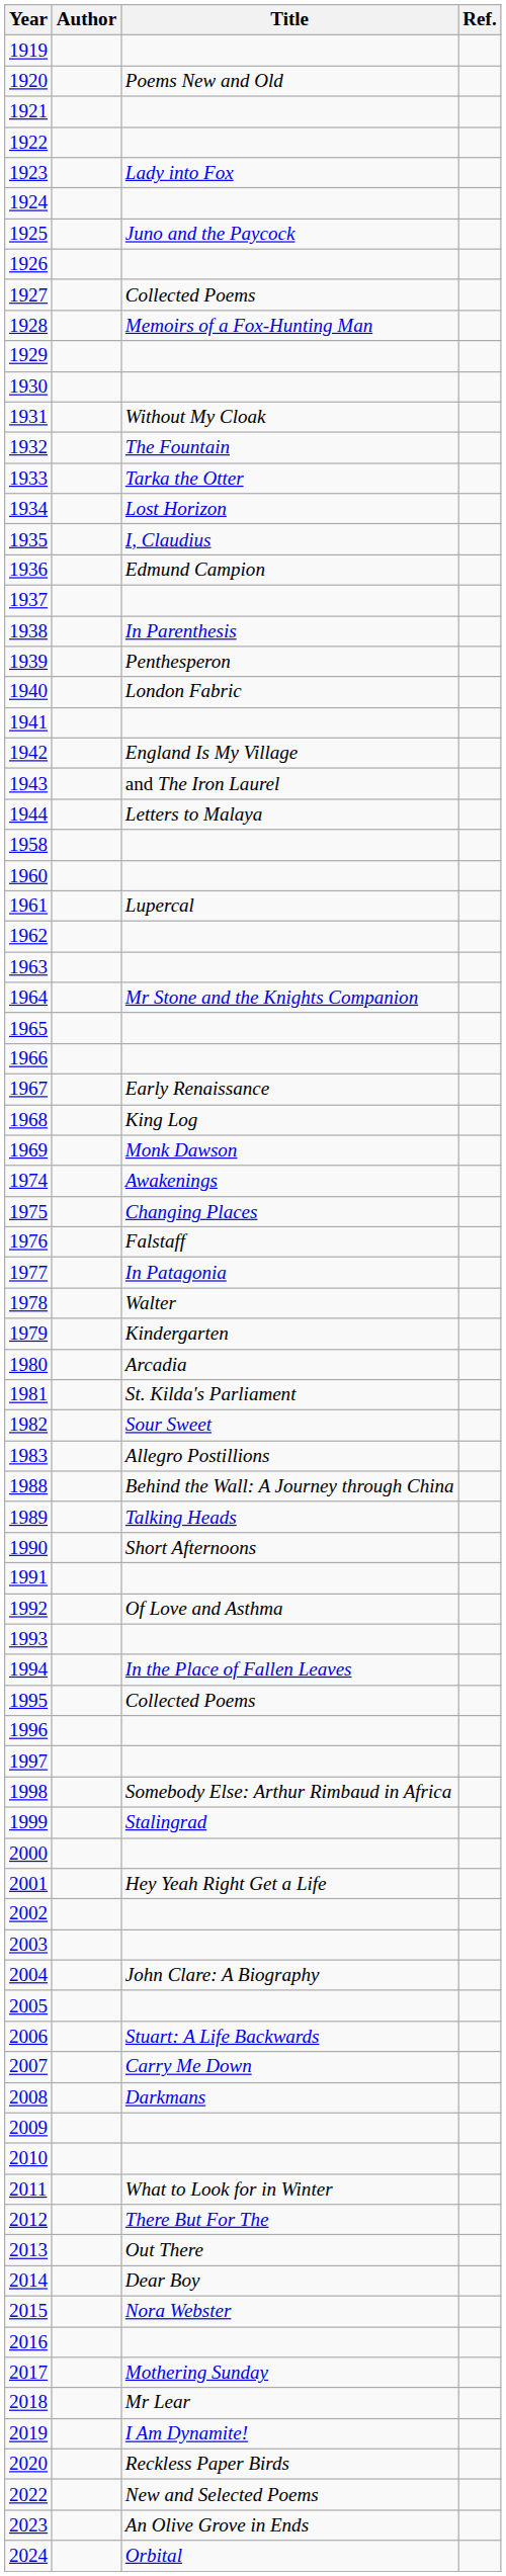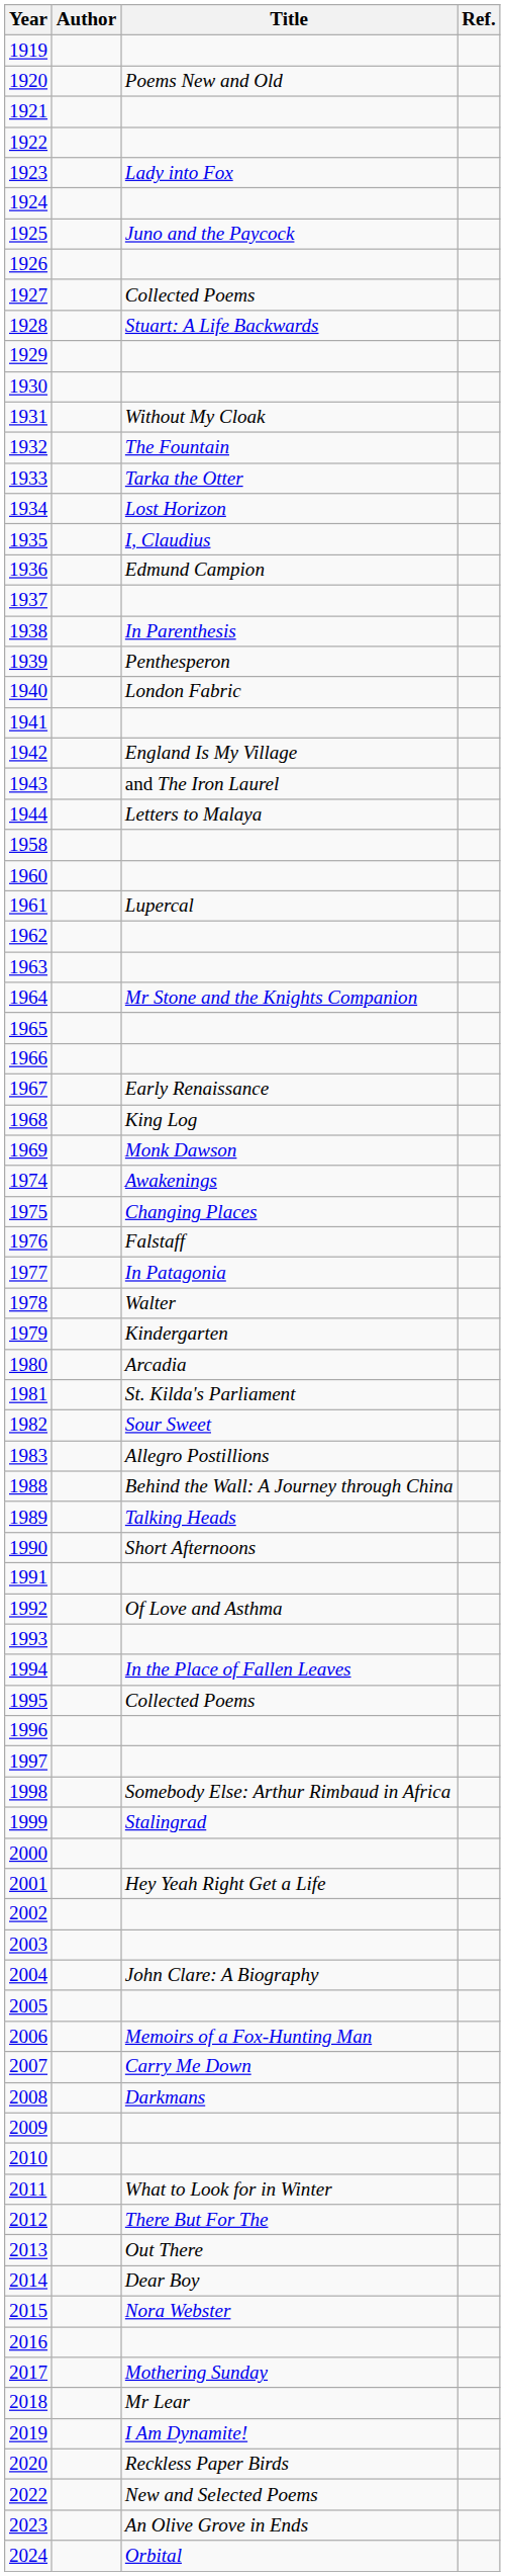 <table class="wikitable sortable mw-collapsible">
 <tr>
 <th>Year</th>
 <th>Author</th>
 <th>Title</th>
 <th>Ref.</th>
 </tr>
 <tr>
 <td><a href='#'>1919</a></td>
 <td></td>
 <td><em></em></td>
 <td></td>
 </tr>
 <tr>
 <td><a href='#'>1920</a></td>
 <td></td>
 <td><em>Poems New and Old</em></td>
 <td></td>
 </tr>
 <tr>
 <td><a href='#'>1921</a></td>
 <td></td>
 <td><em></em></td>
 <td></td>
 </tr>
 <tr>
 <td><a href='#'>1922</a></td>
 <td></td>
 <td><em></em></td>
 <td></td>
 </tr>
 <tr>
 <td><a href='#'>1923</a></td>
 <td></td>
 <td><em><a href='#'>Lady into Fox</a></em></td>
 <td></td>
 </tr>
 <tr>
 <td><a href='#'>1924</a></td>
 <td></td>
 <td><em></em></td>
 <td></td>
 </tr>
 <tr>
 <td><a href='#'>1925</a></td>
 <td></td>
 <td><em><a href='#'>Juno and the Paycock</a></em></td>
 <td></td>
 </tr>
 <tr>
 <td><a href='#'>1926</a></td>
 <td></td>
 <td><em></em></td>
 <td></td>
 </tr>
 <tr>
 <td><a href='#'>1927</a></td>
 <td></td>
 <td><em>Collected Poems</em></td>
 <td></td>
 </tr>
 <tr>
 <td><a href='#'>1928</a></td>
 <td></td>
-<td><em><a href='#'>Memoirs of a Fox-Hunting Man</a></em></td>
+<td><em><a href='#'>Stuart: A Life Backwards</a></em></td>
 <td></td>
 </tr>
 <tr>
 <td><a href='#'>1929</a></td>
 <td></td>
 <td><em></em></td>
 <td></td>
 </tr>
 <tr>
 <td><a href='#'>1930</a></td>
 <td></td>
 <td><em></em></td>
 <td></td>
 </tr>
 <tr>
 <td><a href='#'>1931</a></td>
 <td></td>
 <td><em>Without My Cloak</em></td>
 <td></td>
 </tr>
 <tr>
 <td><a href='#'>1932</a></td>
 <td></td>
 <td><em><a href='#'>The Fountain</a></em></td>
 <td></td>
 </tr>
 <tr>
 <td><a href='#'>1933</a></td>
 <td></td>
 <td><em><a href='#'>Tarka the Otter</a></em></td>
 <td></td>
 </tr>
 <tr>
 <td><a href='#'>1934</a></td>
 <td></td>
 <td><em><a href='#'>Lost Horizon</a></em></td>
 <td></td>
 </tr>
 <tr>
 <td><a href='#'>1935</a></td>
 <td></td>
 <td><em><a href='#'>I, Claudius</a></em></td>
 <td></td>
 </tr>
 <tr>
 <td><a href='#'>1936</a></td>
 <td></td>
 <td><em>Edmund Campion</em></td>
 <td></td>
 </tr>
 <tr>
 <td><a href='#'>1937</a></td>
 <td></td>
 <td><em></em></td>
 <td></td>
 </tr>
 <tr>
 <td><a href='#'>1938</a></td>
 <td></td>
 <td><em><a href='#'>In Parenthesis</a></em></td>
 <td></td>
 </tr>
 <tr>
 <td><a href='#'>1939</a></td>
 <td></td>
 <td><em>Penthesperon</em></td>
 <td></td>
 </tr>
 <tr>
 <td><a href='#'>1940</a></td>
 <td></td>
 <td><em>London Fabric</em></td>
 <td></td>
 </tr>
 <tr>
 <td><a href='#'>1941</a></td>
 <td></td>
 <td><em></em></td>
 <td></td>
 </tr>
 <tr>
 <td><a href='#'>1942</a></td>
 <td></td>
 <td><em>England Is My Village</em></td>
 <td></td>
 </tr>
 <tr>
 <td><a href='#'>1943</a></td>
 <td></td>
 <td><em></em> and <em>The Iron Laurel</em></td>
 <td></td>
 </tr>
 <tr>
 <td><a href='#'>1944</a></td>
 <td></td>
 <td><em>Letters to Malaya</em></td>
 <td></td>
 </tr>
 <tr>
 <td><a href='#'>1958</a></td>
 <td></td>
 <td><em> </em></td>
 <td></td>
 </tr>
 <tr>
 <td><a href='#'>1960</a></td>
 <td></td>
 <td><em></em></td>
 <td></td>
 </tr>
 <tr>
 <td><a href='#'>1961</a></td>
 <td></td>
 <td><em>Lupercal</em></td>
 <td></td>
 </tr>
 <tr>
 <td><a href='#'>1962</a></td>
 <td></td>
 <td><em></em></td>
 <td></td>
 </tr>
 <tr>
 <td><a href='#'>1963</a></td>
 <td></td>
 <td><em></em></td>
 <td></td>
 </tr>
 <tr>
 <td><a href='#'>1964</a></td>
 <td></td>
 <td><em><a href='#'>Mr Stone and the Knights Companion</a></em></td>
 <td></td>
 </tr>
 <tr>
 <td><a href='#'>1965</a></td>
 <td></td>
 <td><em></em></td>
 <td></td>
 </tr>
 <tr>
 <td><a href='#'>1966</a></td>
 <td></td>
 <td><em></em></td>
 <td></td>
 </tr>
 <tr>
 <td><a href='#'>1967</a></td>
 <td></td>
 <td><em>Early Renaissance</em></td>
 <td></td>
 </tr>
 <tr>
 <td><a href='#'>1968</a></td>
 <td></td>
 <td><em>King Log</em></td>
 <td></td>
 </tr>
 <tr>
 <td><a href='#'>1969</a></td>
 <td></td>
 <td><em><a href='#'>Monk Dawson</a></em></td>
 <td></td>
 </tr>
 <tr>
 <td><a href='#'>1974</a></td>
 <td></td>
 <td><em><a href='#'>Awakenings</a></em></td>
 <td></td>
 </tr>
 <tr>
 <td><a href='#'>1975</a></td>
 <td></td>
 <td><em><a href='#'>Changing Places</a></em></td>
 <td></td>
 </tr>
 <tr>
 <td><a href='#'>1976</a></td>
 <td></td>
 <td><em>Falstaff</em></td>
 <td></td>
 </tr>
 <tr>
 <td><a href='#'>1977</a></td>
 <td></td>
 <td><em><a href='#'>In Patagonia</a></em></td>
 <td></td>
 </tr>
 <tr>
 <td><a href='#'>1978</a></td>
 <td></td>
 <td><em>Walter</em></td>
 <td></td>
 </tr>
 <tr>
 <td><a href='#'>1979</a></td>
 <td></td>
 <td><em>Kindergarten</em></td>
 <td></td>
 </tr>
 <tr>
 <td><a href='#'>1980</a></td>
 <td></td>
 <td><em>Arcadia</em></td>
 <td></td>
 </tr>
 <tr>
 <td><a href='#'>1981</a></td>
 <td></td>
 <td><em>St. Kilda's Parliament</em></td>
 <td></td>
 </tr>
 <tr>
 <td><a href='#'>1982</a></td>
 <td></td>
 <td><em><a href='#'>Sour Sweet</a></em></td>
 <td></td>
 </tr>
 <tr>
 <td><a href='#'>1983</a></td>
 <td></td>
 <td><em>Allegro Postillions</em></td>
 <td></td>
 </tr>
 <tr>
 <td><a href='#'>1988</a></td>
 <td></td>
 <td><em>Behind the Wall: A Journey through China</em></td>
 <td></td>
 </tr>
 <tr>
 <td><a href='#'>1989</a></td>
 <td></td>
 <td><em><a href='#'>Talking Heads</a></em></td>
 <td></td>
 </tr>
 <tr>
 <td><a href='#'>1990</a></td>
 <td></td>
 <td><em>Short Afternoons</em></td>
 <td></td>
 </tr>
 <tr>
 <td><a href='#'>1991</a></td>
 <td></td>
 <td><em></em></td>
 <td></td>
 </tr>
 <tr>
 <td><a href='#'>1992</a></td>
 <td></td>
 <td><em>Of Love and Asthma</em></td>
 <td></td>
 </tr>
 <tr>
 <td><a href='#'>1993</a></td>
 <td></td>
 <td><em></em></td>
 <td></td>
 </tr>
 <tr>
 <td><a href='#'>1994</a></td>
 <td></td>
 <td><em><a href='#'>In the Place of Fallen Leaves</a></em></td>
 <td></td>
 </tr>
 <tr>
 <td><a href='#'>1995</a></td>
 <td></td>
 <td><em>Collected Poems</em></td>
 <td></td>
 </tr>
 <tr>
 <td><a href='#'>1996</a></td>
 <td></td>
 <td><em></em></td>
 <td></td>
 </tr>
 <tr>
 <td><a href='#'>1997</a></td>
 <td></td>
 <td><em></em></td>
 <td></td>
 </tr>
 <tr>
 <td><a href='#'>1998</a></td>
 <td></td>
 <td><em>Somebody Else: Arthur Rimbaud in Africa</em></td>
 <td></td>
 </tr>
 <tr>
 <td><a href='#'>1999</a></td>
 <td></td>
 <td><em><a href='#'>Stalingrad</a></em></td>
 <td></td>
 </tr>
 <tr>
 <td><a href='#'>2000</a></td>
 <td></td>
 <td><em></em></td>
 <td></td>
 </tr>
 <tr>
 <td><a href='#'>2001</a></td>
 <td></td>
 <td><em>Hey Yeah Right Get a Life</em></td>
 <td></td>
 </tr>
 <tr>
 <td><a href='#'>2002</a></td>
 <td></td>
 <td><em></em></td>
 <td></td>
 </tr>
 <tr>
 <td><a href='#'>2003</a></td>
 <td></td>
 <td><em></em></td>
 <td></td>
 </tr>
 <tr>
 <td><a href='#'>2004</a></td>
 <td></td>
 <td><em>John Clare: A Biography</em></td>
 <td></td>
 </tr>
 <tr>
 <td><a href='#'>2005</a></td>
 <td></td>
 <td><em></em></td>
 <td></td>
 </tr>
 <tr>
 <td><a href='#'>2006</a></td>
 <td></td>
-<td><em><a href='#'>Stuart: A Life Backwards</a></em></td>
+<td><em><a href='#'>Memoirs of a Fox-Hunting Man</a></em></td>
 <td></td>
 </tr>
 <tr>
 <td><a href='#'>2007</a></td>
 <td></td>
 <td><em><a href='#'>Carry Me Down</a></em></td>
 <td></td>
 </tr>
 <tr>
 <td><a href='#'>2008</a></td>
 <td></td>
 <td><em><a href='#'>Darkmans</a></em></td>
 <td></td>
 </tr>
 <tr>
 <td><a href='#'>2009</a></td>
 <td></td>
 <td><em></em></td>
 <td></td>
 </tr>
 <tr>
 <td><a href='#'>2010</a></td>
 <td></td>
 <td><em></em></td>
 <td></td>
 </tr>
 <tr>
 <td><a href='#'>2011</a></td>
 <td></td>
 <td><em>What to Look for in Winter</em></td>
 <td></td>
 </tr>
 <tr>
 <td><a href='#'>2012</a></td>
 <td></td>
 <td><em><a href='#'>There But For The</a></em></td>
 <td></td>
 </tr>
 <tr>
 <td><a href='#'>2013</a></td>
 <td></td>
 <td><em>Out There</em></td>
 <td></td>
 </tr>
 <tr>
 <td><a href='#'>2014</a></td>
 <td></td>
 <td><em>Dear Boy</em></td>
 <td></td>
 </tr>
 <tr>
 <td><a href='#'>2015</a></td>
 <td></td>
 <td><em><a href='#'>Nora Webster</a></em></td>
 <td></td>
 </tr>
 <tr>
 <td><a href='#'>2016</a></td>
 <td></td>
 <td><em></em></td>
 <td></td>
 </tr>
 <tr>
 <td><a href='#'>2017</a></td>
 <td></td>
 <td><em><a href='#'>Mothering Sunday</a></em></td>
 <td></td>
 </tr>
 <tr>
 <td><a href='#'>2018</a></td>
 <td></td>
 <td><em>Mr Lear</em></td>
 <td></td>
 </tr>
 <tr>
 <td><a href='#'>2019</a></td>
 <td></td>
 <td><em><a href='#'>I Am Dynamite!</a></em></td>
 <td></td>
 </tr>
 <tr>
 <td><a href='#'>2020</a></td>
 <td></td>
 <td><em>Reckless Paper Birds</em></td>
 <td></td>
 </tr>
 <tr>
 <td><a href='#'>2022</a></td>
 <td></td>
 <td><em>New and Selected Poems</em></td>
 <td></td>
 </tr>
 <tr>
 <td><a href='#'>2023</a></td>
 <td></td>
 <td><em>An Olive Grove in Ends</em></td>
 <td></td>
 </tr>
 <tr>
 <td><a href='#'>2024</a></td>
 <td></td>
 <td><em><a href='#'>Orbital</a></em></td>
 <td></td>
 </tr>
 </table>
